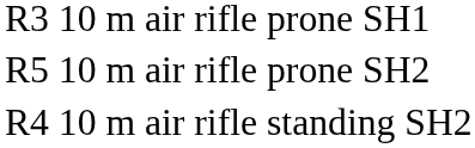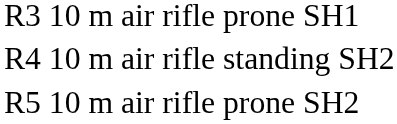 <table>
 <tr>
 <td>R3 10 m air rifle prone SH1</td>
+<td></td>
+<td></td>
+<td></td>
+</tr>
+<tr>
+<td>R4 10 m air rifle standing SH2</td>
 <td></td>
 <td></td>
 <td></td>
 </tr>
 <tr>
 <td>R5 10 m air rifle prone SH2</td>
 <td></td>
 <td></td>
 <td></td>
 </tr>
-<tr>
-<td>R4 10 m air rifle standing SH2</td>
-<td></td>
-<td></td>
-<td></td>
-</tr>
 </table>
